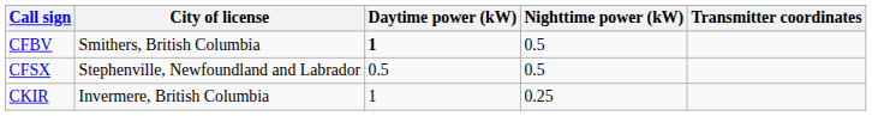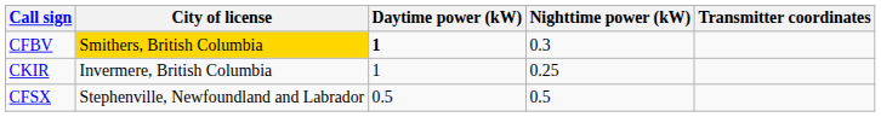 <table class="wikitable sortable">
 <tr>
 <th><a href='#'>Call sign</a></th>
 <th>City of license</th>
 <th>Daytime power (kW)</th>
 <th>Nighttime power (kW)</th>
 <th>Transmitter coordinates</th>
 </tr>
 <tr>
 <td><a href='#'>CFBV</a></td>
-<td>Smithers, British Columbia</td>
+<td style="background: gold;">Smithers, British Columbia</td>
 <td><strong>1</strong></td>
-<td>0.5</td>
+<td>0.3</td>
+<td></td>
+</tr>
+<tr>
+<td><a href='#'>CKIR</a></td>
+<td>Invermere, British Columbia</td>
+<td>1</td>
+<td>0.25</td>
 <td></td>
 </tr>
 <tr>
 <td><a href='#'>CFSX</a></td>
 <td>Stephenville, Newfoundland and Labrador</td>
 <td>0.5</td>
 <td>0.5</td>
 <td></td>
 </tr>
-<tr>
-<td><a href='#'>CKIR</a></td>
-<td>Invermere, British Columbia</td>
-<td>1</td>
-<td>0.25</td>
-<td></td>
-</tr>
 </table>
